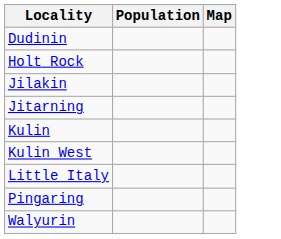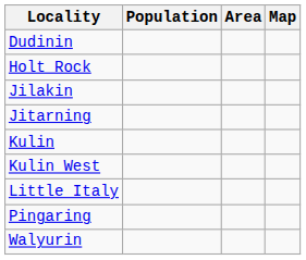 <table class="wikitable sortable">
 <tr>
 <th>Locality</th>
 <th data-sort-type=number>Population</th>
+<th data-sort-type=number>Area</th>
 <th>Map</th>
 </tr>
 <tr>
 <td><a href='#'>Dudinin</a></td>
+<td></td>
 <td></td>
 <td></td>
 </tr>
 <tr>
 <td><a href='#'>Holt Rock</a></td>
 <td></td>
 <td></td>
+<td></td>
 </tr>
 <tr>
 <td><a href='#'>Jilakin</a></td>
+<td></td>
 <td></td>
 <td></td>
 </tr>
 <tr>
 <td><a href='#'>Jitarning</a></td>
 <td></td>
 <td></td>
+<td></td>
 </tr>
 <tr>
 <td><a href='#'>Kulin</a></td>
+<td></td>
 <td></td>
 <td></td>
 </tr>
 <tr>
 <td><a href='#'>Kulin West</a></td>
 <td></td>
 <td></td>
+<td></td>
 </tr>
 <tr>
 <td><a href='#'>Little Italy</a></td>
+<td></td>
 <td></td>
 <td></td>
 </tr>
 <tr>
 <td><a href='#'>Pingaring</a></td>
 <td></td>
 <td></td>
+<td></td>
 </tr>
 <tr>
 <td><a href='#'>Walyurin</a></td>
 <td></td>
 <td></td>
+<td></td>
 </tr>
 </table>
